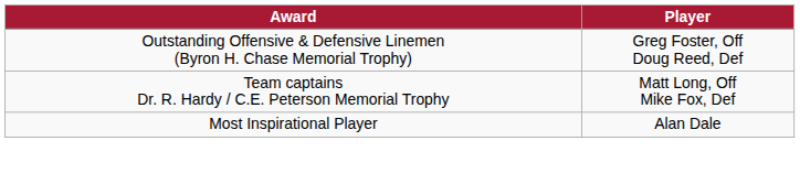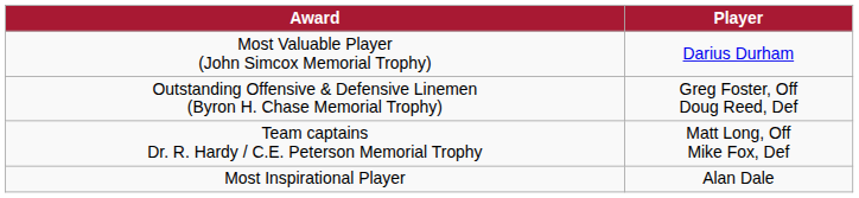 <table class="wikitable" width="65%">
 <tr>
 <th style="background:#A81933;color:#FFFFFF;">Award</th>
 <th style="background:#A81933;color:#FFFFFF;">Player</th>
+</tr>
+<tr align="center" bgcolor="">
+<td>Most Valuable Player<br>(John Simcox Memorial Trophy)</td>
+<td><a href='#'>Darius Durham</a></td>
 </tr>
 <tr align="center" bgcolor="">
 <td>Outstanding Offensive & Defensive Linemen<br>(Byron H. Chase Memorial Trophy)</td>
 <td>Greg Foster, Off<br>Doug Reed, Def</td>
 </tr>
 <tr align="center" bgcolor="">
 <td>Team captains<br>Dr. R. Hardy / C.E. Peterson Memorial Trophy</td>
 <td>Matt Long, Off<br>Mike Fox, Def</td>
 </tr>
 <tr align="center" bgcolor="">
 <td>Most Inspirational Player</td>
 <td>Alan Dale</td>
 </tr>
 </table>
